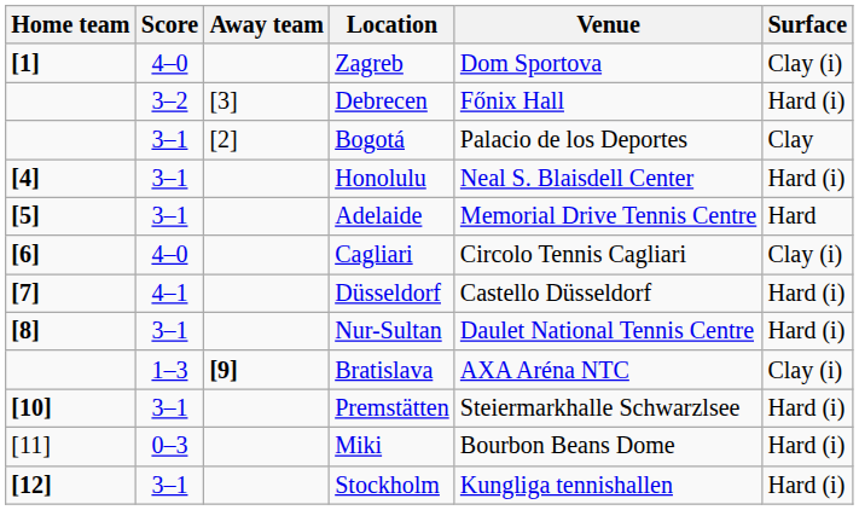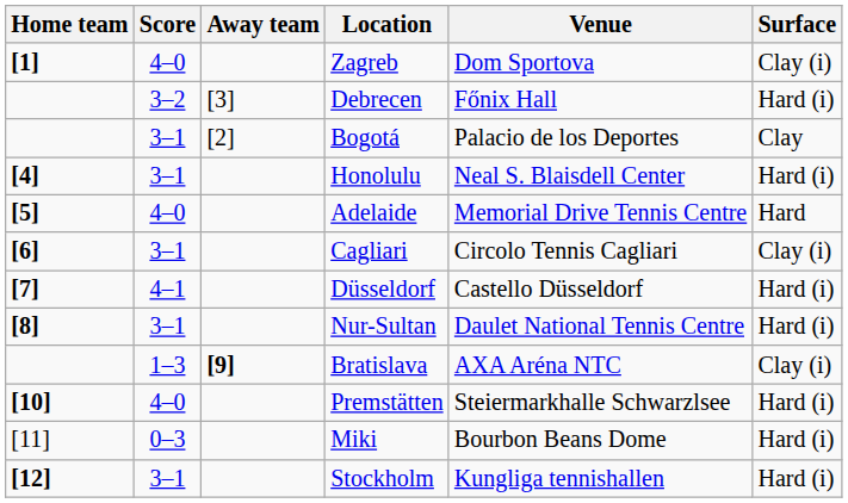 <table class="wikitable">
 <tr>
 <th>Home team</th>
 <th>Score</th>
 <th>Away team</th>
 <th>Location</th>
 <th>Venue</th>
 <th>Surface</th>
 </tr>
 <tr>
 <td><strong> [1]</strong></td>
 <td style="text-align:center;"><a href='#'> 4–0</a></td>
 <td></td>
 <td><a href='#'>Zagreb</a></td>
 <td><a href='#'>Dom Sportova</a></td>
 <td>Clay (i)</td>
 </tr>
 <tr>
 <td><strong></strong></td>
 <td style="text-align:center;"><a href='#'> 3–2</a></td>
 <td> [3]</td>
 <td><a href='#'>Debrecen</a></td>
 <td><a href='#'>Főnix Hall</a></td>
 <td>Hard (i)</td>
 </tr>
 <tr>
 <td><strong></strong></td>
 <td style="text-align:center;"><a href='#'> 3–1</a></td>
 <td> [2]</td>
 <td><a href='#'>Bogotá</a></td>
 <td>Palacio de los Deportes</td>
 <td>Clay</td>
 </tr>
 <tr>
 <td><strong> [4]</strong></td>
 <td style="text-align:center;"><a href='#'> 3–1</a></td>
 <td></td>
 <td><a href='#'>Honolulu</a></td>
 <td><a href='#'>Neal S. Blaisdell Center</a></td>
 <td>Hard (i)</td>
 </tr>
 <tr>
 <td><strong> [5]</strong></td>
-<td style="text-align:center;"><a href='#'> 3–1</a></td>
+<td style="text-align:center;"><a href='#'> 4–0</a></td>
 <td></td>
 <td><a href='#'>Adelaide</a></td>
 <td><a href='#'>Memorial Drive Tennis Centre</a></td>
 <td>Hard</td>
 </tr>
 <tr>
 <td><strong> [6]</strong></td>
-<td style="text-align:center;"><a href='#'> 4–0</a></td>
+<td style="text-align:center;"><a href='#'> 3–1</a></td>
 <td></td>
 <td><a href='#'>Cagliari</a></td>
 <td>Circolo Tennis Cagliari</td>
 <td>Clay (i)</td>
 </tr>
 <tr>
 <td><strong> [7]</strong></td>
 <td style="text-align:center;"><a href='#'> 4–1</a></td>
 <td></td>
 <td><a href='#'>Düsseldorf</a></td>
 <td>Castello Düsseldorf</td>
 <td>Hard (i)</td>
 </tr>
 <tr>
 <td><strong> [8]</strong></td>
 <td style="text-align:center;"><a href='#'> 3–1</a></td>
 <td></td>
 <td><a href='#'>Nur-Sultan</a></td>
 <td><a href='#'>Daulet National Tennis Centre</a></td>
 <td>Hard (i)</td>
 </tr>
 <tr>
 <td></td>
 <td style="text-align:center;"><a href='#'> 1–3</a></td>
 <td><strong> [9]</strong></td>
 <td><a href='#'>Bratislava</a></td>
 <td><a href='#'>AXA Aréna NTC</a></td>
 <td>Clay (i)</td>
 </tr>
 <tr>
 <td><strong> [10]</strong></td>
-<td style="text-align:center;"><a href='#'> 3–1</a></td>
+<td style="text-align:center;"><a href='#'> 4–0</a></td>
 <td></td>
 <td><a href='#'>Premstätten</a></td>
 <td>Steiermarkhalle Schwarzlsee</td>
 <td>Hard (i)</td>
 </tr>
 <tr>
 <td> [11]</td>
 <td style="text-align:center;"><a href='#'> 0–3</a></td>
 <td><strong></strong></td>
 <td><a href='#'>Miki</a></td>
 <td>Bourbon Beans Dome</td>
 <td>Hard (i)</td>
 </tr>
 <tr>
 <td><strong> [12]</strong></td>
 <td style="text-align:center;"><a href='#'> 3–1</a></td>
 <td></td>
 <td><a href='#'>Stockholm</a></td>
 <td><a href='#'>Kungliga tennishallen</a></td>
 <td>Hard (i)</td>
 </tr>
 </table>
